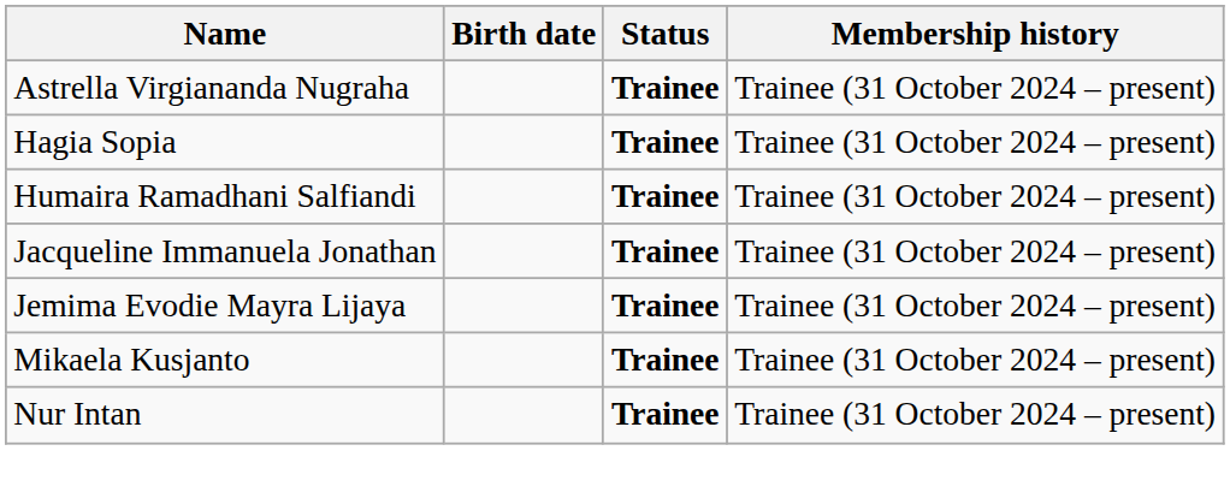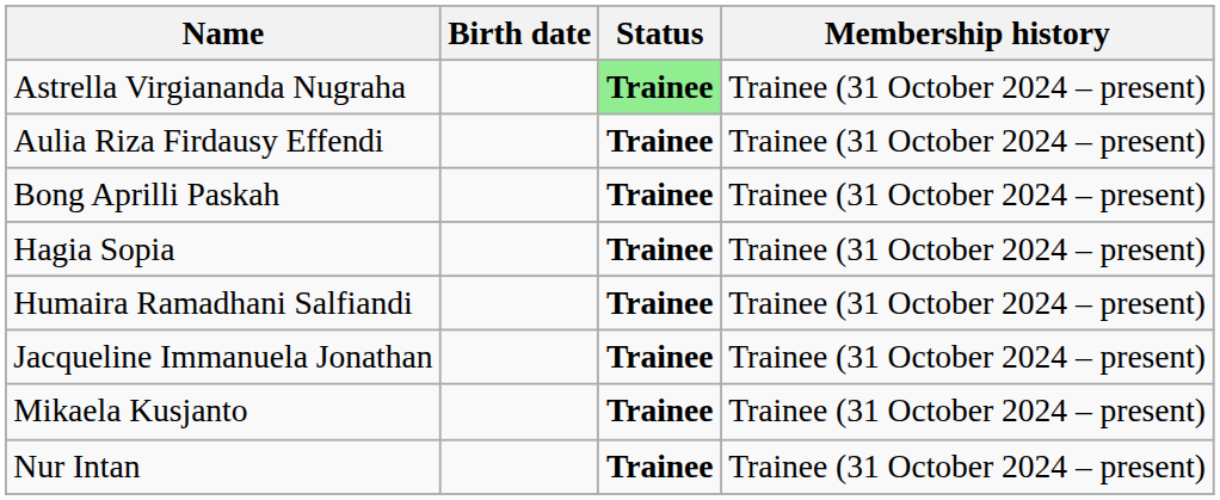 <table class="wikitable sortable" style="font-size:95%;">
 <tr>
 <th>Name</th>
 <th>Birth date</th>
 <th>Status</th>
 <th class="unsortable">Membership history</th>
 </tr>
 <tr>
 <td>Astrella Virgiananda Nugraha</td>
+<td></td>
+<td style="background: lightgreen; text-align:center;"><strong>Trainee</strong></td>
+<td style="text-align:center;">Trainee (31 October 2024 – present)</td>
+</tr>
+<tr>
+<td>Aulia Riza Firdausy Effendi</td>
+<td></td>
+<td style="text-align:center;"><strong>Trainee</strong></td>
+<td style="text-align:center;">Trainee (31 October 2024 – present)</td>
+</tr>
+<tr>
+<td>Bong Aprilli Paskah</td>
 <td></td>
 <td style="text-align:center;"><strong>Trainee</strong></td>
 <td style="text-align:center;">Trainee (31 October 2024 – present)</td>
 </tr>
 <tr>
 <td>Hagia Sopia</td>
 <td></td>
 <td style="text-align:center;"><strong>Trainee</strong></td>
 <td style="text-align:center;">Trainee (31 October 2024 – present)</td>
 </tr>
 <tr>
 <td>Humaira Ramadhani Salfiandi</td>
 <td></td>
 <td style="text-align:center;"><strong>Trainee</strong></td>
 <td style="text-align:center;">Trainee (31 October 2024 – present)</td>
 </tr>
 <tr>
 <td>Jacqueline Immanuela Jonathan</td>
 <td></td>
 <td style="text-align:center;"><strong>Trainee</strong></td>
 <td style="text-align:center;">Trainee (31 October 2024 – present)</td>
 </tr>
 <tr>
-<td>Jemima Evodie Mayra Lijaya</td>
-<td></td>
-<td style="text-align:center;"><strong>Trainee</strong></td>
-<td style="text-align:center;">Trainee (31 October 2024 – present)</td>
-</tr>
-<tr>
 <td>Mikaela Kusjanto</td>
 <td></td>
 <td style="text-align:center;"><strong>Trainee</strong></td>
 <td style="text-align:center;">Trainee (31 October 2024 – present)</td>
 </tr>
 <tr>
 <td>Nur Intan</td>
 <td></td>
 <td style="text-align:center;"><strong>Trainee</strong></td>
 <td style="text-align:center;">Trainee (31 October 2024 – present)</td>
 </tr>
 </table>
